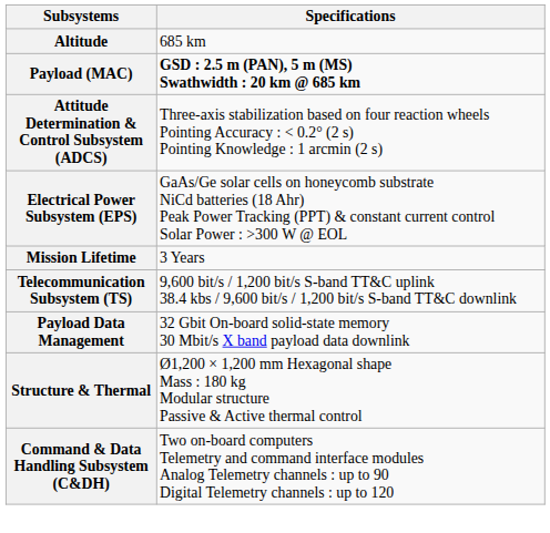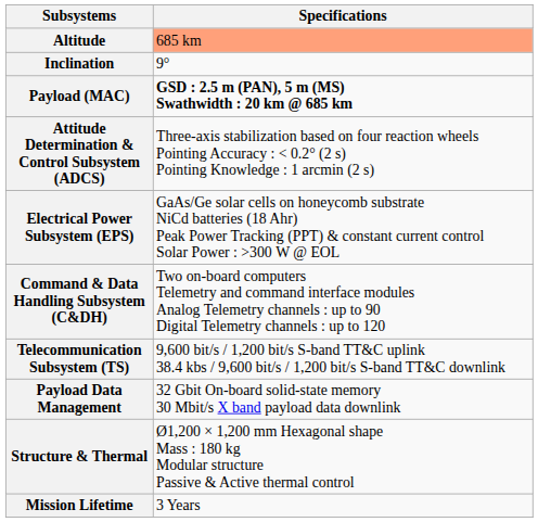 <table class="wikitable" style="margin: 0.5em auto; text-align: left;">
 <tr>
 <th width="150">Subsystems</th>
 <th width="400">Specifications</th>
 </tr>
 <tr>
 <th>Altitude</th>
-<td>685 km</td>
+<td style="background: lightsalmon;">685 km</td>
+</tr>
+<tr>
+<th>Inclination</th>
+<td>9°</td>
 </tr>
 <tr>
 <th>Payload (MAC)</th>
 <td><strong>GSD : 2.5 m (PAN), 5 m (MS)<br>Swathwidth : 20 km @ 685 km</strong></td>
 </tr>
 <tr>
 <th>Attitude Determination & Control Subsystem (ADCS)</th>
 <td>Three-axis stabilization based on four reaction wheels<br>Pointing Accuracy : < 0.2° (2 s)<br>Pointing Knowledge : 1 arcmin (2 s)</td>
 </tr>
 <tr>
 <th>Electrical Power Subsystem (EPS)</th>
 <td>GaAs/Ge solar cells on honeycomb substrate<br>NiCd batteries (18 Ahr)<br>Peak Power Tracking (PPT) & constant current control<br>Solar Power : >300 W @ EOL</td>
 </tr>
 <tr>
-<th>Mission Lifetime</th>
-<td>3 Years</td>
+<th>Command & Data Handling Subsystem (C&DH)</th>
+<td>Two on-board computers<br>Telemetry and command interface modules<br>Analog Telemetry channels : up to 90<br>Digital Telemetry channels : up to 120</td>
 </tr>
 <tr>
 <th>Telecommunication Subsystem (TS)</th>
 <td>9,600 bit/s / 1,200 bit/s S-band TT&C uplink<br>38.4 kbs / 9,600 bit/s / 1,200 bit/s S-band TT&C downlink</td>
 </tr>
 <tr>
 <th>Payload Data Management</th>
 <td>32 Gbit On-board solid-state memory<br>30 Mbit/s <a href='#'>X band</a> payload data downlink</td>
 </tr>
 <tr>
 <th>Structure & Thermal</th>
 <td>Ø1,200 × 1,200 mm Hexagonal shape<br>Mass : 180 kg<br>Modular structure<br>Passive & Active thermal control</td>
 </tr>
 <tr>
-<th>Command & Data Handling Subsystem (C&DH)</th>
-<td>Two on-board computers<br>Telemetry and command interface modules<br>Analog Telemetry channels : up to 90<br>Digital Telemetry channels : up to 120</td>
+<th>Mission Lifetime</th>
+<td>3 Years</td>
 </tr>
 </table>
